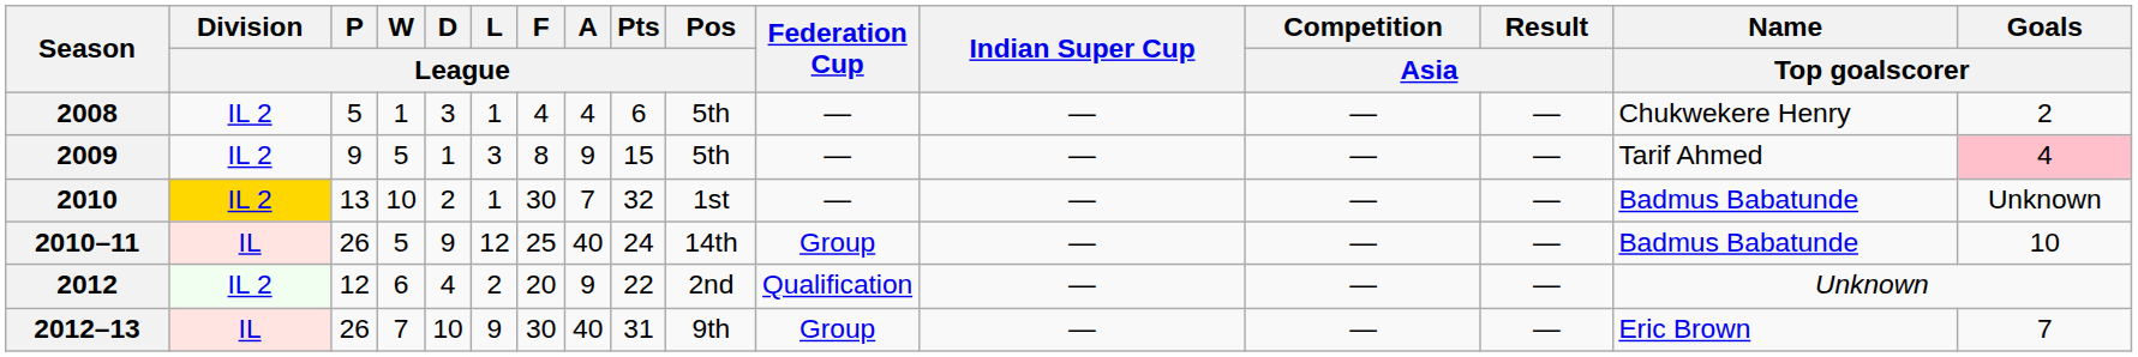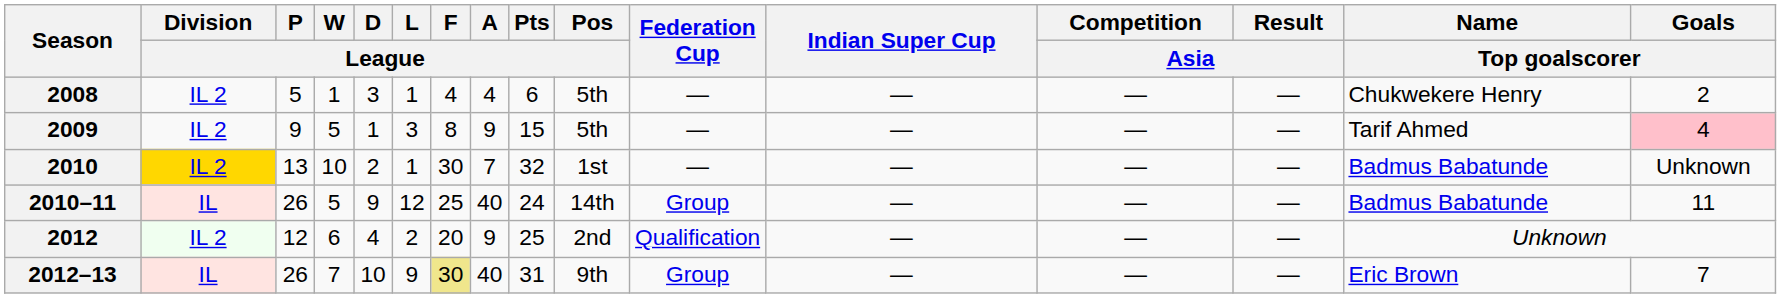 <table class="wikitable sortable" style="text-align: center">
 <tr>
 <th scope="col" rowspan="2" scope="col">Season</th>
 <th scope="col">Division</th>
 <th width="20" scope="col">P</th>
 <th width="20" scope="col">W</th>
 <th width="20" scope="col">D</th>
 <th width="20" scope="col">L</th>
 <th width="20" scope="col">F</th>
 <th width="20" scope="col">A</th>
 <th width="20" scope="col">Pts</th>
 <th scope="col">Pos</th>
 <th rowspan="2" width=6% scope="col" class="unsortable"><a href='#'>Federation Cup</a></th>
 <th rowspan="2" scope="col"><a href='#'>Indian Super Cup</a></th>
 <th scope="col">Competition</th>
 <th scope="col">Result</th>
 <th scope="col">Name</th>
 <th scope="col">Goals</th>
 </tr>
 <tr class="unsortable">
 <th colspan="9" scope="col">League</th>
 <th colspan="2" scope="col"><a href='#'>Asia</a></th>
 <th colspan="2" scope="col">Top goalscorer</th>
 </tr>
 <tr>
 <th scope="row">2008</th>
 <td><a href='#'>IL 2</a></td>
 <td>5</td>
 <td>1</td>
 <td>3</td>
 <td>1</td>
 <td>4</td>
 <td>4</td>
 <td>6</td>
 <td>5th</td>
 <td>—</td>
 <td>—</td>
 <td>—</td>
 <td>—</td>
 <td align=left> Chukwekere Henry</td>
 <td>2</td>
 </tr>
 <tr>
 <th scope="row">2009</th>
 <td><a href='#'>IL 2</a></td>
 <td>9</td>
 <td>5</td>
 <td>1</td>
 <td>3</td>
 <td>8</td>
 <td>9</td>
 <td>15</td>
 <td>5th</td>
 <td>—</td>
 <td>—</td>
 <td>—</td>
 <td>—</td>
 <td align="left"> Tarif Ahmed</td>
 <td style="background: pink;">4</td>
 </tr>
 <tr>
 <th scope="row">2010</th>
 <td bgcolor=gold><a href='#'>IL 2</a>  </td>
 <td>13</td>
 <td>10</td>
 <td>2</td>
 <td>1</td>
 <td>30</td>
 <td>7</td>
 <td>32</td>
 <td>1st</td>
 <td>—</td>
 <td>—</td>
 <td>—</td>
 <td>—</td>
 <td align="left"> <a href='#'>Badmus Babatunde</a></td>
 <td>Unknown</td>
 </tr>
 <tr>
 <th scope="row">2010–11</th>
 <td bgcolor=#FFE4E1><a href='#'>IL</a> </td>
 <td>26</td>
 <td>5</td>
 <td>9</td>
 <td>12</td>
 <td>25</td>
 <td>40</td>
 <td>24</td>
 <td>14th</td>
 <td><a href='#'>Group</a></td>
 <td>—</td>
 <td>—</td>
 <td>—</td>
 <td align="left"> <a href='#'>Badmus Babatunde</a></td>
-<td>10</td>
+<td>11</td>
 </tr>
 <tr>
 <th scope="row">2012</th>
 <td bgcolor=#F0FFF0><a href='#'>IL 2</a> </td>
 <td>12</td>
 <td>6</td>
 <td>4</td>
 <td>2</td>
 <td>20</td>
 <td>9</td>
-<td>22</td>
+<td>25</td>
 <td>2nd</td>
 <td><a href='#'>Qualification</a></td>
 <td>—</td>
 <td>—</td>
 <td>—</td>
 <td colspan="2"><em>Unknown</em></td>
 </tr>
 <tr>
 <th scope="row">2012–13</th>
 <td bgcolor=#FFE4E1><a href='#'>IL</a> </td>
 <td>26</td>
 <td>7</td>
 <td>10</td>
 <td>9</td>
-<td>30</td>
+<td style="background: khaki;">30</td>
 <td>40</td>
 <td>31</td>
 <td>9th</td>
 <td><a href='#'>Group</a></td>
 <td>—</td>
 <td>—</td>
 <td>—</td>
 <td align="left"> <a href='#'>Eric Brown</a></td>
 <td>7</td>
 </tr>
 </table>
